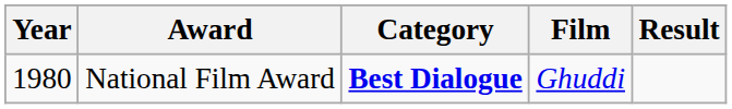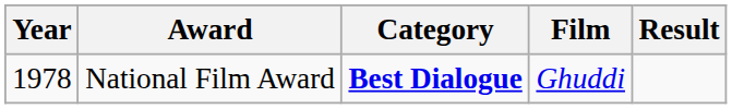 <table class="wikitable" style="font-size: 95%;">
 <tr>
 <th>Year</th>
 <th>Award</th>
 <th>Category</th>
 <th>Film</th>
 <th>Result</th>
 </tr>
 <tr>
-<td>1980</td>
+<td>1978</td>
 <td>National Film Award</td>
 <td><strong><a href='#'>Best Dialogue</a></strong></td>
 <td><em><a href='#'>Ghuddi</a></em></td>
 <td></td>
 </tr>
 </table>
